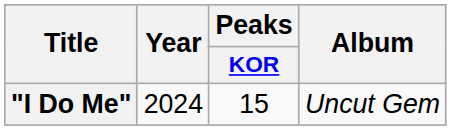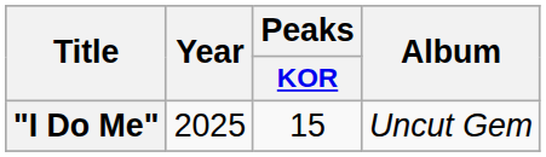 <table class="wikitable plainrowheaders" style="text-align:center">
 <tr>
 <th scope="col" rowspan="2">Title</th>
 <th scope="col" rowspan="2">Year</th>
 <th scope="col">Peaks</th>
 <th scope="col" rowspan="2">Album</th>
 </tr>
 <tr>
 <th scope="col" style="width:2.5em;font-size:85%"><a href='#'>KOR</a><br></th>
 </tr>
 <tr>
 <th scope="row">"I Do Me"</th>
-<td>2024</td>
+<td>2025</td>
 <td>15</td>
 <td><em>Uncut Gem</em></td>
 </tr>
 </table>
